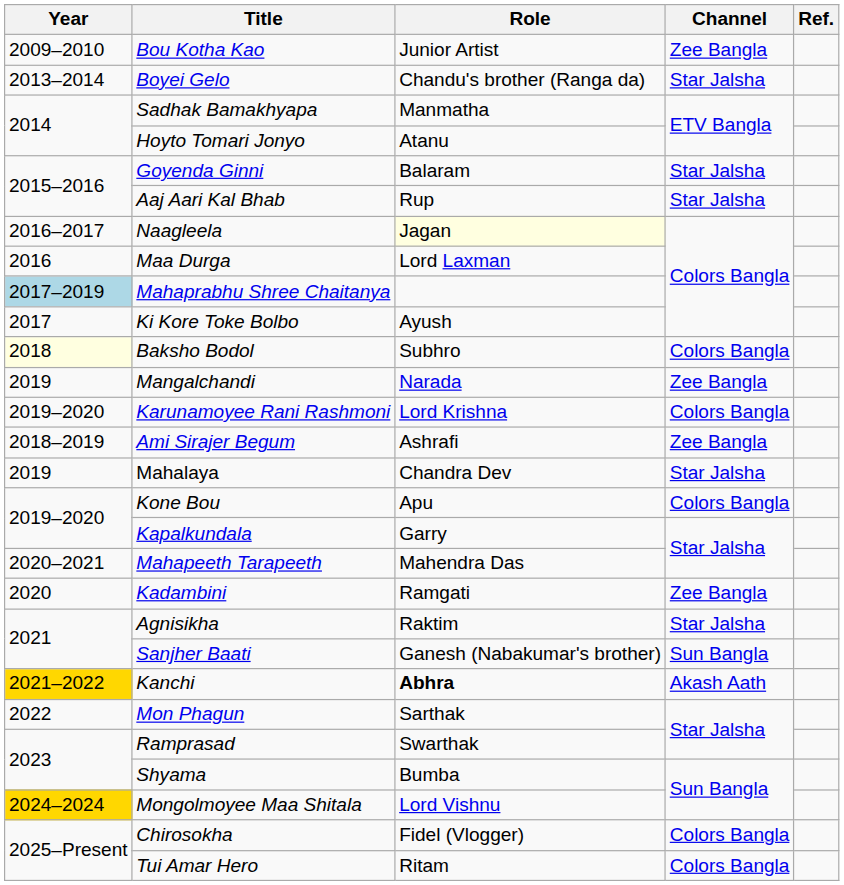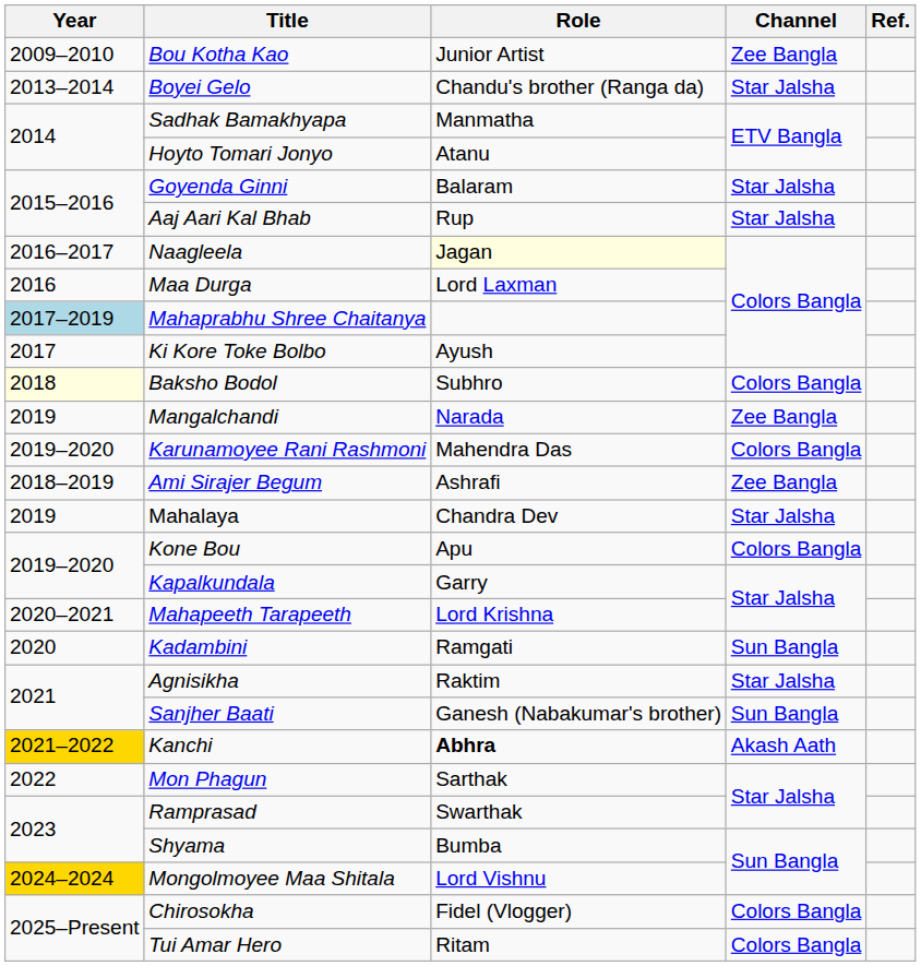 <table class="wikitable plainrowheaders sortable">
 <tr>
 <th scope="col">Year</th>
 <th scope="col">Title</th>
 <th scope="col">Role</th>
 <th scope="col">Channel</th>
 <th scope="col">Ref.</th>
 </tr>
 <tr>
 <td>2009–2010</td>
 <td><em><a href='#'>Bou Kotha Kao</a></em></td>
 <td>Junior Artist</td>
 <td><a href='#'>Zee Bangla</a></td>
 <td></td>
 </tr>
 <tr>
 <td>2013–2014</td>
 <td><em><a href='#'>Boyei Gelo</a></em></td>
 <td>Chandu's brother (Ranga da)</td>
 <td><a href='#'>Star Jalsha</a></td>
 <td></td>
 </tr>
 <tr>
 <td rowspan="2">2014</td>
 <td><em>Sadhak Bamakhyapa</em></td>
 <td>Manmatha</td>
 <td rowspan="2"><a href='#'>ETV Bangla</a></td>
 <td></td>
 </tr>
 <tr>
 <td><em>Hoyto Tomari Jonyo</em></td>
 <td>Atanu</td>
 <td></td>
 </tr>
 <tr>
 <td rowspan="2">2015–2016</td>
 <td><em><a href='#'>Goyenda Ginni</a></em></td>
 <td>Balaram</td>
 <td><a href='#'>Star Jalsha</a></td>
 <td></td>
 </tr>
 <tr>
 <td><em>Aaj Aari Kal Bhab</em></td>
 <td>Rup</td>
 <td><a href='#'>Star Jalsha</a></td>
 <td></td>
 </tr>
 <tr>
 <td>2016–2017</td>
 <td><em>Naagleela</em></td>
 <td style="background: lightyellow;">Jagan</td>
 <td rowspan="4"><a href='#'>Colors Bangla</a></td>
 <td></td>
 </tr>
 <tr>
 <td>2016</td>
 <td><em>Maa Durga</em></td>
 <td>Lord <a href='#'>Laxman</a></td>
 <td></td>
 </tr>
 <tr>
 <td style="background: lightblue;">2017–2019</td>
 <td><em><a href='#'>Mahaprabhu Shree Chaitanya</a></em></td>
 <td></td>
 <td></td>
 </tr>
 <tr>
 <td>2017</td>
 <td><em>Ki Kore Toke Bolbo</em></td>
 <td>Ayush</td>
 <td></td>
 </tr>
 <tr>
 <td style="background: lightyellow;">2018</td>
 <td><em>Baksho Bodol</em></td>
 <td>Subhro</td>
 <td><a href='#'>Colors Bangla</a></td>
 <td></td>
 </tr>
 <tr>
 <td>2019</td>
 <td><em>Mangalchandi</em></td>
 <td><a href='#'>Narada</a></td>
 <td><a href='#'>Zee Bangla</a></td>
 <td></td>
 </tr>
 <tr>
 <td>2019–2020</td>
 <td><em><a href='#'>Karunamoyee Rani Rashmoni</a></em></td>
-<td><a href='#'>Lord Krishna</a></td>
+<td>Mahendra Das</td>
 <td><a href='#'>Colors Bangla</a></td>
 <td></td>
 </tr>
 <tr>
 <td>2018–2019</td>
 <td><em><a href='#'>Ami Sirajer Begum</a></em></td>
 <td>Ashrafi</td>
 <td><a href='#'>Zee Bangla</a></td>
 <td></td>
 </tr>
 <tr>
 <td>2019</td>
 <td>Mahalaya</td>
 <td>Chandra Dev</td>
 <td><a href='#'>Star Jalsha</a></td>
 <td></td>
 </tr>
 <tr>
 <td rowspan="2">2019–2020</td>
 <td><em>Kone Bou</em></td>
 <td>Apu</td>
 <td><a href='#'>Colors Bangla</a></td>
 <td></td>
 </tr>
 <tr>
 <td><em><a href='#'>Kapalkundala</a></em></td>
 <td>Garry</td>
 <td rowspan="2"><a href='#'>Star Jalsha</a></td>
 <td></td>
 </tr>
 <tr>
 <td>2020–2021</td>
 <td><em><a href='#'>Mahapeeth Tarapeeth</a></em></td>
-<td>Mahendra Das</td>
+<td><a href='#'>Lord Krishna</a></td>
 <td></td>
 </tr>
 <tr>
 <td>2020</td>
 <td><em><a href='#'>Kadambini</a></em></td>
 <td>Ramgati</td>
-<td><a href='#'>Zee Bangla</a></td>
+<td><a href='#'>Sun Bangla</a></td>
 <td></td>
 </tr>
 <tr>
 <td rowspan="2">2021</td>
 <td><em>Agnisikha</em></td>
 <td>Raktim</td>
 <td><a href='#'>Star Jalsha</a></td>
 <td></td>
 </tr>
 <tr>
 <td><em><a href='#'>Sanjher Baati</a></em></td>
 <td>Ganesh (Nabakumar's brother)</td>
 <td><a href='#'>Sun Bangla</a></td>
 <td></td>
 </tr>
 <tr>
 <td style="background: gold;">2021–2022</td>
 <td><em>Kanchi</em></td>
 <td><strong>Abhra</strong></td>
 <td><a href='#'>Akash Aath</a></td>
 <td></td>
 </tr>
 <tr>
 <td>2022</td>
 <td><em><a href='#'>Mon Phagun</a></em></td>
 <td>Sarthak</td>
 <td rowspan="2"><a href='#'>Star Jalsha</a></td>
 <td></td>
 </tr>
 <tr>
 <td rowspan="2">2023</td>
 <td><em>Ramprasad</em></td>
 <td>Swarthak</td>
 <td></td>
 </tr>
 <tr>
 <td><em>Shyama</em></td>
 <td>Bumba</td>
 <td rowspan="2"><a href='#'>Sun Bangla</a></td>
 <td></td>
 </tr>
 <tr>
 <td style="background: gold;">2024–2024</td>
 <td><em>Mongolmoyee Maa Shitala</em></td>
 <td><a href='#'>Lord Vishnu</a></td>
 <td></td>
 </tr>
 <tr>
 <td rowspan="2">2025–Present</td>
 <td><em>Chirosokha</em></td>
 <td>Fidel (Vlogger)</td>
 <td><a href='#'>Colors Bangla</a></td>
 <td></td>
 </tr>
 <tr>
 <td><em>Tui Amar Hero</em></td>
 <td>Ritam</td>
 <td><a href='#'>Colors Bangla</a></td>
 <td></td>
 </tr>
 </table>
